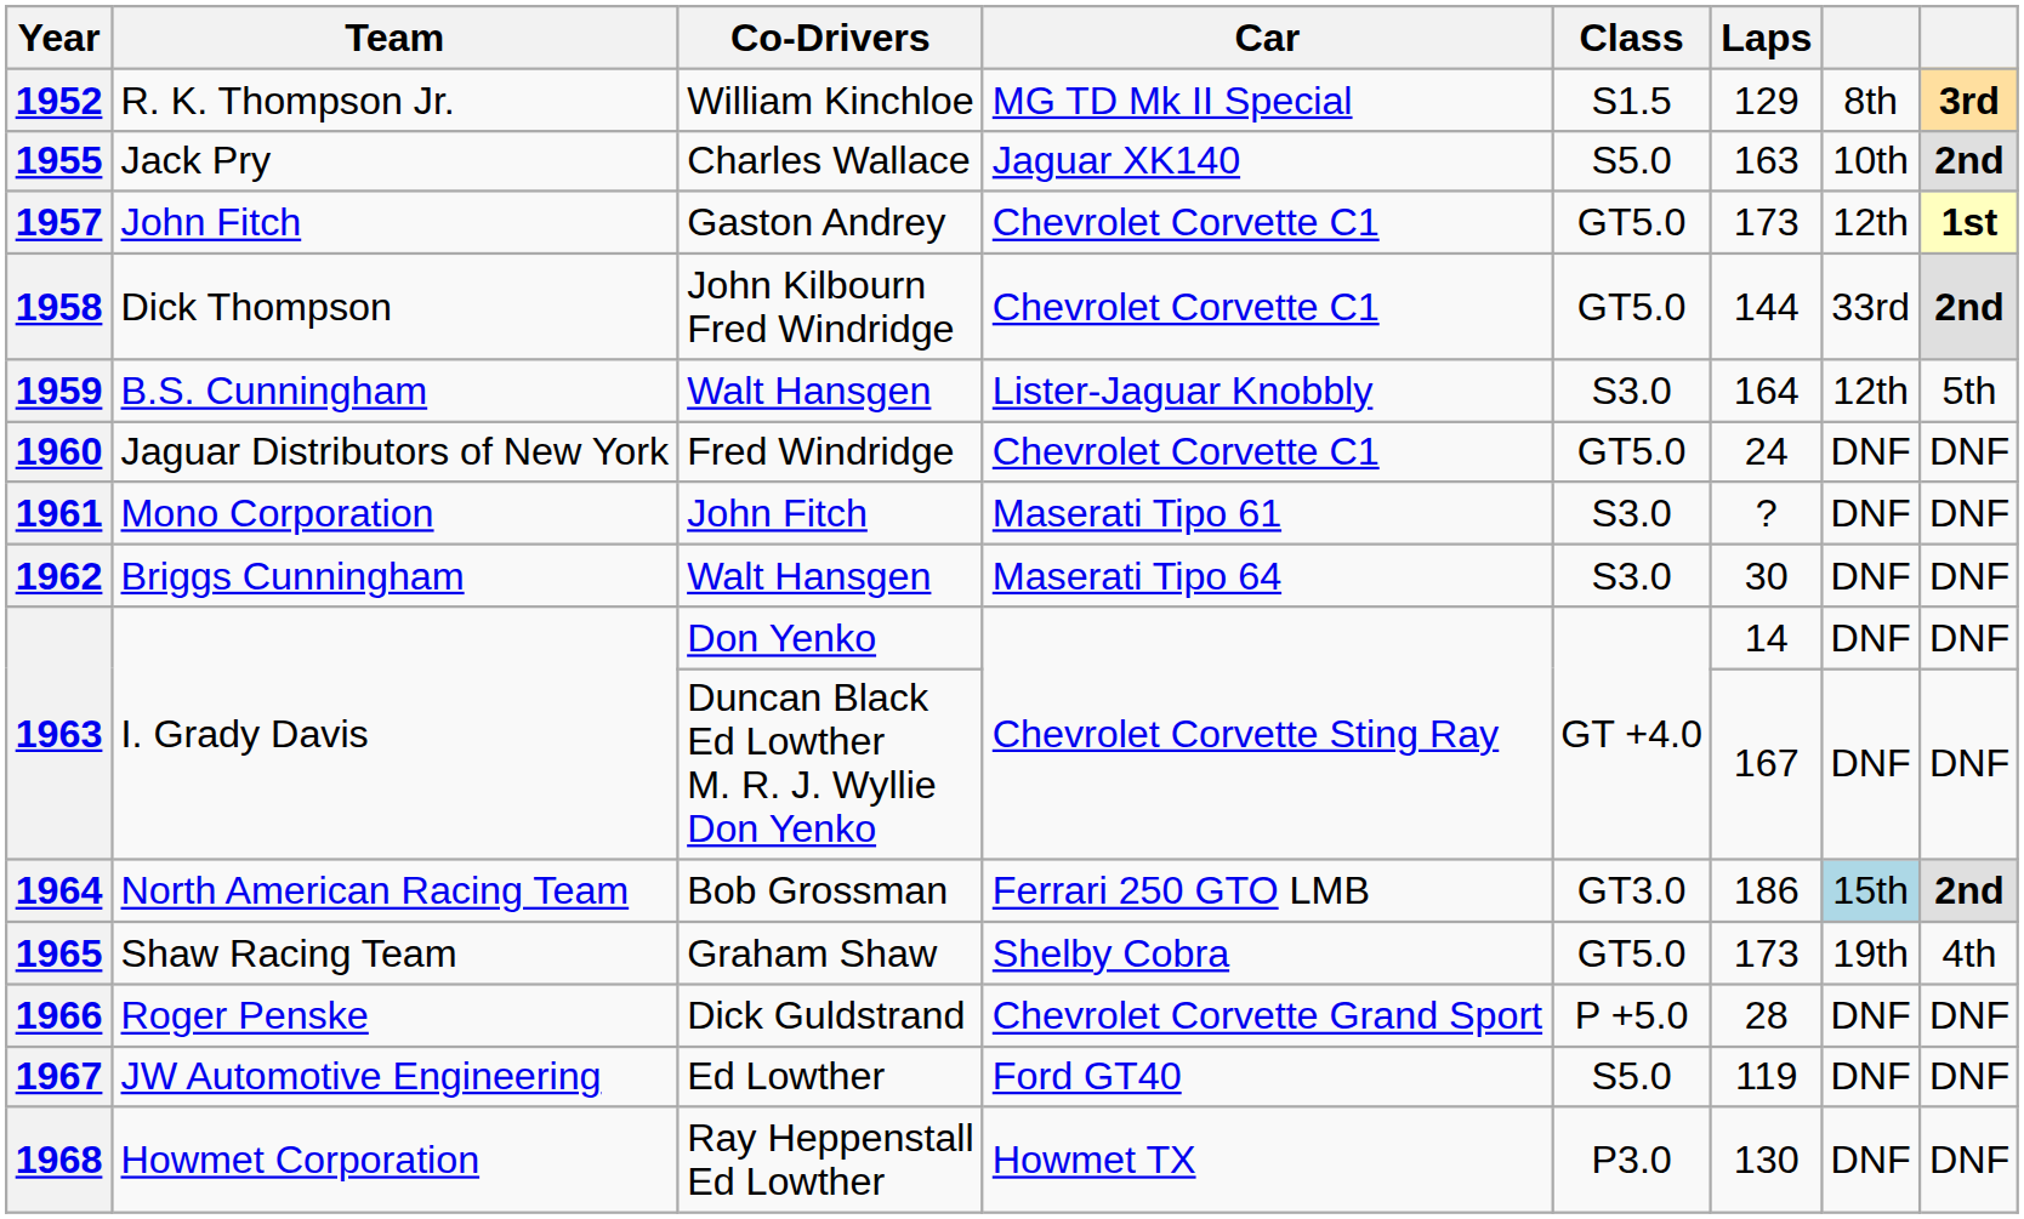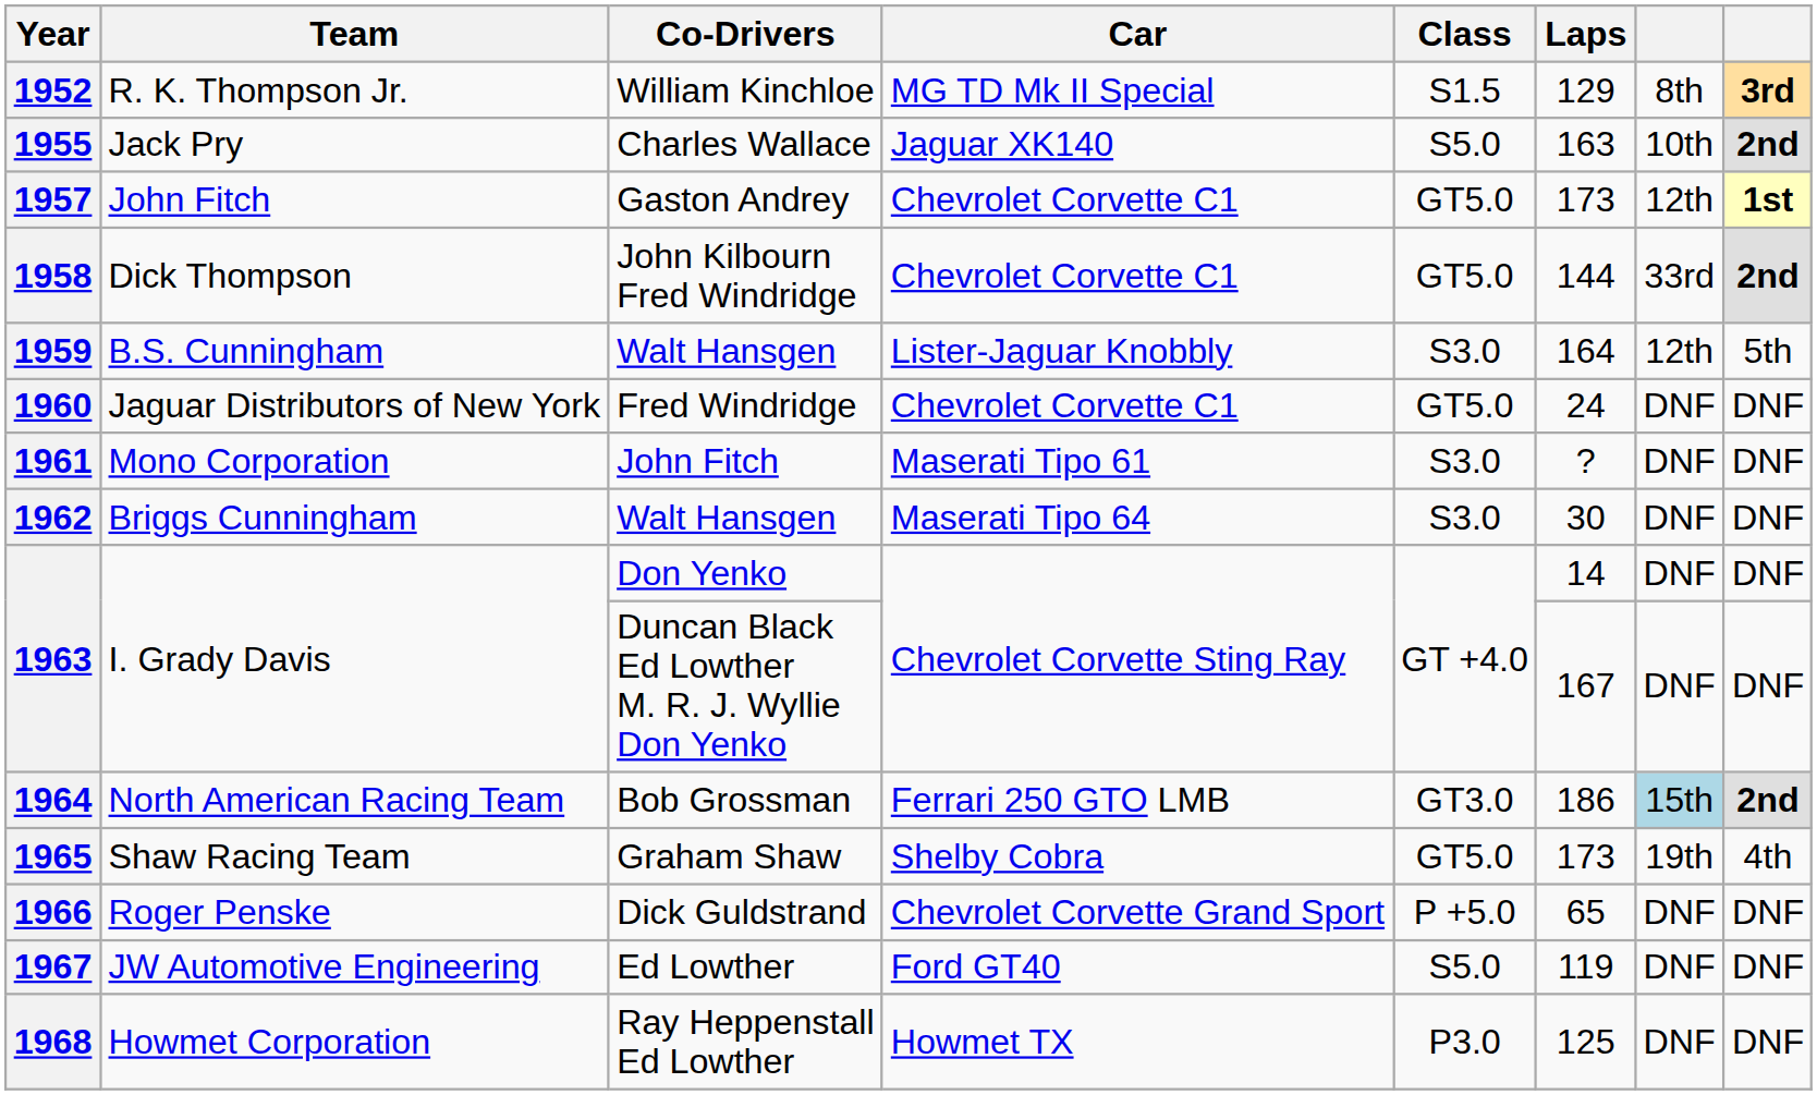 <table class="wikitable" style="text-align:center; font-size:90%">
 <tr>
 <th>Year</th>
 <th>Team</th>
 <th>Co-Drivers</th>
 <th>Car</th>
 <th>Class</th>
 <th>Laps</th>
 <th></th>
 <th></th>
 </tr>
 <tr>
 <th><a href='#'>1952</a></th>
 <td align="left"> R. K. Thompson Jr.</td>
 <td align="left"> William Kinchloe</td>
 <td align="left"><a href='#'>MG TD Mk II Special</a></td>
 <td>S1.5</td>
 <td>129</td>
 <td>8th</td>
 <td style="background:#FFDF9F;"><strong>3rd</strong></td>
 </tr>
 <tr>
 <th><a href='#'>1955</a></th>
 <td align="left"> Jack Pry</td>
 <td align="left"> Charles Wallace</td>
 <td align="left"><a href='#'>Jaguar XK140</a></td>
 <td>S5.0</td>
 <td>163</td>
 <td>10th</td>
 <td style="background:#dfdfdf;"><strong>2nd</strong></td>
 </tr>
 <tr>
 <th><a href='#'>1957</a></th>
 <td align="left"> <a href='#'>John Fitch</a></td>
 <td align="left"> Gaston Andrey</td>
 <td align="left"><a href='#'>Chevrolet Corvette C1</a></td>
 <td>GT5.0</td>
 <td>173</td>
 <td>12th</td>
 <td style="background:#ffffbf;"><strong>1st</strong></td>
 </tr>
 <tr>
 <th><a href='#'>1958</a></th>
 <td align="left"> Dick Thompson</td>
 <td align="left"> John Kilbourn<br> Fred Windridge</td>
 <td align="left"><a href='#'>Chevrolet Corvette C1</a></td>
 <td>GT5.0</td>
 <td>144</td>
 <td>33rd</td>
 <td style="background:#dfdfdf;"><strong>2nd</strong></td>
 </tr>
 <tr>
 <th><a href='#'>1959</a></th>
 <td align="left"> <a href='#'>B.S. Cunningham</a></td>
 <td align="left"> <a href='#'>Walt Hansgen</a></td>
 <td align="left"><a href='#'>Lister-Jaguar Knobbly</a></td>
 <td>S3.0</td>
 <td>164</td>
 <td>12th</td>
 <td>5th</td>
 </tr>
 <tr>
 <th><a href='#'>1960</a></th>
 <td align="left"> Jaguar Distributors of New York</td>
 <td align="left"> Fred Windridge</td>
 <td align="left"><a href='#'>Chevrolet Corvette C1</a></td>
 <td>GT5.0</td>
 <td>24</td>
 <td>DNF</td>
 <td>DNF</td>
 </tr>
 <tr>
 <th><a href='#'>1961</a></th>
 <td align="left"> <a href='#'>Mono Corporation</a></td>
 <td align="left"> <a href='#'>John Fitch</a></td>
 <td align="left"><a href='#'>Maserati Tipo 61</a></td>
 <td>S3.0</td>
 <td>?</td>
 <td>DNF</td>
 <td>DNF</td>
 </tr>
 <tr>
 <th><a href='#'>1962</a></th>
 <td align="left"> <a href='#'>Briggs Cunningham</a></td>
 <td align="left"> <a href='#'>Walt Hansgen</a></td>
 <td align="left"><a href='#'>Maserati Tipo 64</a></td>
 <td>S3.0</td>
 <td>30</td>
 <td>DNF</td>
 <td>DNF</td>
 </tr>
 <tr>
 <th rowspan=2><a href='#'>1963</a></th>
 <td rowspan=2 align="left"> I. Grady Davis</td>
 <td align="left"> <a href='#'>Don Yenko</a></td>
 <td rowspan=2 align="left"><a href='#'>Chevrolet Corvette Sting Ray</a></td>
 <td rowspan=2>GT +4.0</td>
 <td>14</td>
 <td>DNF</td>
 <td>DNF</td>
 </tr>
 <tr>
 <td align="left"> Duncan Black<br> Ed Lowther<br> M. R. J. Wyllie<br> <a href='#'>Don Yenko</a></td>
 <td>167</td>
 <td>DNF</td>
 <td>DNF</td>
 </tr>
 <tr>
 <th><a href='#'>1964</a></th>
 <td align="left"> <a href='#'>North American Racing Team</a></td>
 <td align="left"> Bob Grossman</td>
 <td align="left"><a href='#'>Ferrari 250 GTO</a> LMB</td>
 <td>GT3.0</td>
 <td>186</td>
 <td style="background: lightblue;">15th</td>
 <td style="background:#dfdfdf;"><strong>2nd</strong></td>
 </tr>
 <tr>
 <th><a href='#'>1965</a></th>
 <td align="left"> Shaw Racing Team</td>
 <td align="left"> Graham Shaw</td>
 <td align="left"><a href='#'>Shelby Cobra</a></td>
 <td>GT5.0</td>
 <td>173</td>
 <td>19th</td>
 <td>4th</td>
 </tr>
 <tr>
 <th><a href='#'>1966</a></th>
 <td align="left"> <a href='#'>Roger Penske</a></td>
 <td align="left"> Dick Guldstrand</td>
 <td align="left"><a href='#'>Chevrolet Corvette Grand Sport</a></td>
 <td>P +5.0</td>
-<td>28</td>
+<td>65</td>
 <td>DNF</td>
 <td>DNF</td>
 </tr>
 <tr>
 <th><a href='#'>1967</a></th>
 <td align="left"> <a href='#'>JW Automotive Engineering</a></td>
 <td align="left"> Ed Lowther</td>
 <td align="left"><a href='#'>Ford GT40</a></td>
 <td>S5.0</td>
 <td>119</td>
 <td>DNF</td>
 <td>DNF</td>
 </tr>
 <tr>
 <th><a href='#'>1968</a></th>
 <td align="left"> <a href='#'>Howmet Corporation</a></td>
 <td align="left"> Ray Heppenstall<br> Ed Lowther</td>
 <td align="left"><a href='#'>Howmet TX</a></td>
 <td>P3.0</td>
-<td>130</td>
+<td>125</td>
 <td>DNF</td>
 <td>DNF</td>
 </tr>
 </table>
